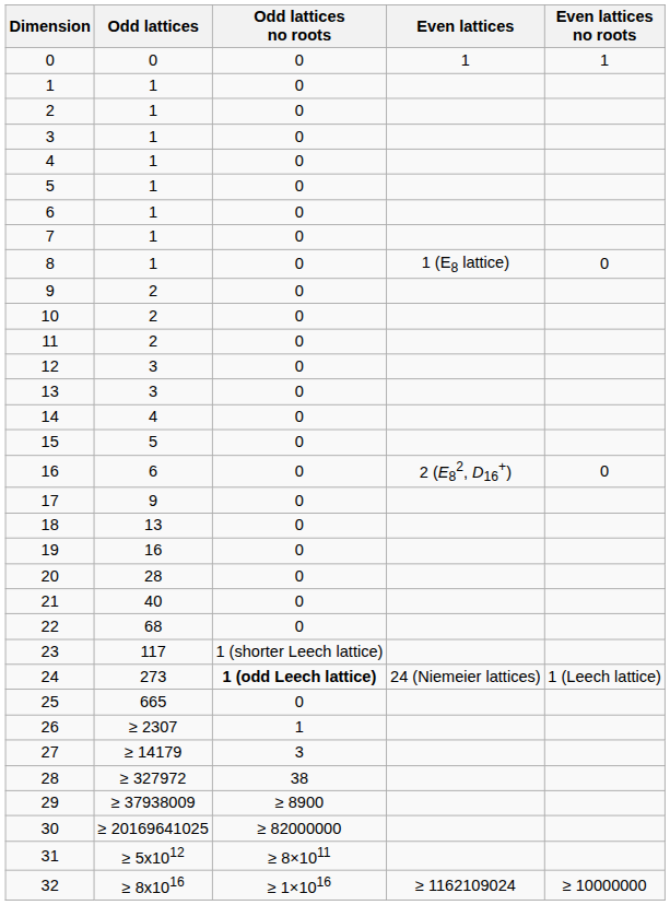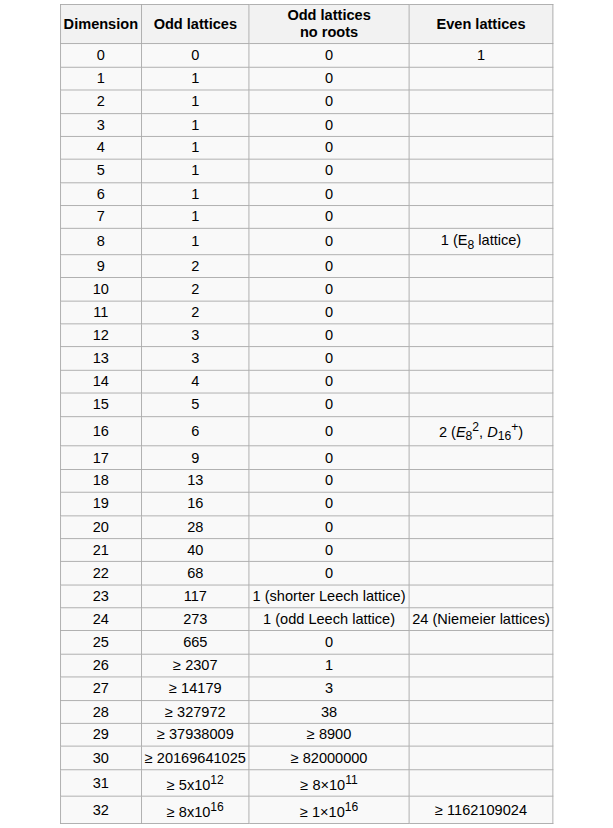 <table class="wikitable" style="margin:auto; text-align:center;">
 <tr>
 <th>Dimension</th>
 <th>Odd lattices</th>
 <th>Odd lattices<br>no roots</th>
 <th>Even lattices</th>
-<th>Even lattices<br>no roots</th>
 </tr>
 <tr>
 <td>0</td>
 <td>0</td>
 <td>0</td>
-<td>1</td>
 <td>1</td>
 </tr>
 <tr>
 <td>1</td>
 <td>1</td>
 <td>0</td>
 <td></td>
-<td></td>
 </tr>
 <tr>
 <td>2</td>
 <td>1</td>
 <td>0</td>
-<td></td>
 <td></td>
 </tr>
 <tr>
 <td>3</td>
 <td>1</td>
 <td>0</td>
 <td></td>
-<td></td>
 </tr>
 <tr>
 <td>4</td>
 <td>1</td>
 <td>0</td>
-<td></td>
 <td></td>
 </tr>
 <tr>
 <td>5</td>
 <td>1</td>
 <td>0</td>
 <td></td>
-<td></td>
 </tr>
 <tr>
 <td>6</td>
 <td>1</td>
 <td>0</td>
-<td></td>
 <td></td>
 </tr>
 <tr>
 <td>7</td>
 <td>1</td>
 <td>0</td>
 <td></td>
-<td></td>
 </tr>
 <tr>
 <td>8</td>
 <td>1</td>
 <td>0</td>
 <td>1 (E<sub>8</sub> lattice)</td>
-<td>0</td>
 </tr>
 <tr>
 <td>9</td>
 <td>2</td>
 <td>0</td>
-<td></td>
 <td></td>
 </tr>
 <tr>
 <td>10</td>
 <td>2</td>
 <td>0</td>
 <td></td>
-<td></td>
 </tr>
 <tr>
 <td>11</td>
 <td>2</td>
 <td>0</td>
-<td></td>
 <td></td>
 </tr>
 <tr>
 <td>12</td>
 <td>3</td>
 <td>0</td>
 <td></td>
-<td></td>
 </tr>
 <tr>
 <td>13</td>
 <td>3</td>
 <td>0</td>
-<td></td>
 <td></td>
 </tr>
 <tr>
 <td>14</td>
 <td>4</td>
 <td>0</td>
 <td></td>
-<td></td>
 </tr>
 <tr>
 <td>15</td>
 <td>5</td>
 <td>0</td>
-<td></td>
 <td></td>
 </tr>
 <tr>
 <td>16</td>
 <td>6</td>
 <td>0</td>
 <td>2 (<em>E</em><sub>8</sub><sup>2</sup>, <em>D</em><sub>16</sub><sup>+</sup>)</td>
-<td>0</td>
 </tr>
 <tr>
 <td>17</td>
 <td>9</td>
 <td>0</td>
-<td></td>
 <td></td>
 </tr>
 <tr>
 <td>18</td>
 <td>13</td>
 <td>0</td>
 <td></td>
-<td></td>
 </tr>
 <tr>
 <td>19</td>
 <td>16</td>
 <td>0</td>
-<td></td>
 <td></td>
 </tr>
 <tr>
 <td>20</td>
 <td>28</td>
 <td>0</td>
 <td></td>
-<td></td>
 </tr>
 <tr>
 <td>21</td>
 <td>40</td>
 <td>0</td>
-<td></td>
 <td></td>
 </tr>
 <tr>
 <td>22</td>
 <td>68</td>
 <td>0</td>
 <td></td>
-<td></td>
 </tr>
 <tr>
 <td>23</td>
 <td>117</td>
 <td>1 (shorter Leech lattice)</td>
 <td></td>
-<td></td>
 </tr>
 <tr>
 <td>24</td>
 <td>273</td>
-<td><strong>1 (odd Leech lattice)</strong></td>
+<td>1 (odd Leech lattice)</td>
 <td>24 (Niemeier lattices)</td>
-<td>1 (Leech lattice)</td>
 </tr>
 <tr>
 <td>25</td>
 <td>665</td>
 <td>0</td>
-<td></td>
 <td></td>
 </tr>
 <tr>
 <td>26</td>
 <td>≥ 2307</td>
 <td>1</td>
 <td></td>
-<td></td>
 </tr>
 <tr>
 <td>27</td>
 <td>≥ 14179</td>
 <td>3</td>
-<td></td>
 <td></td>
 </tr>
 <tr>
 <td>28</td>
 <td>≥ 327972</td>
 <td>38</td>
 <td></td>
-<td></td>
 </tr>
 <tr>
 <td>29</td>
 <td>≥ 37938009</td>
 <td>≥ 8900</td>
-<td></td>
 <td></td>
 </tr>
 <tr>
 <td>30</td>
 <td>≥ 20169641025</td>
 <td>≥ 82000000</td>
 <td></td>
-<td></td>
 </tr>
 <tr>
 <td>31</td>
 <td>≥ 5x10<sup>12</sup></td>
 <td>≥ 8×10<sup>11</sup></td>
-<td></td>
 <td></td>
 </tr>
 <tr>
 <td>32</td>
 <td>≥ 8x10<sup>16</sup></td>
 <td>≥ 1×10<sup>16</sup></td>
 <td>≥ 1162109024</td>
-<td>≥ 10000000</td>
 </tr>
 </table>
